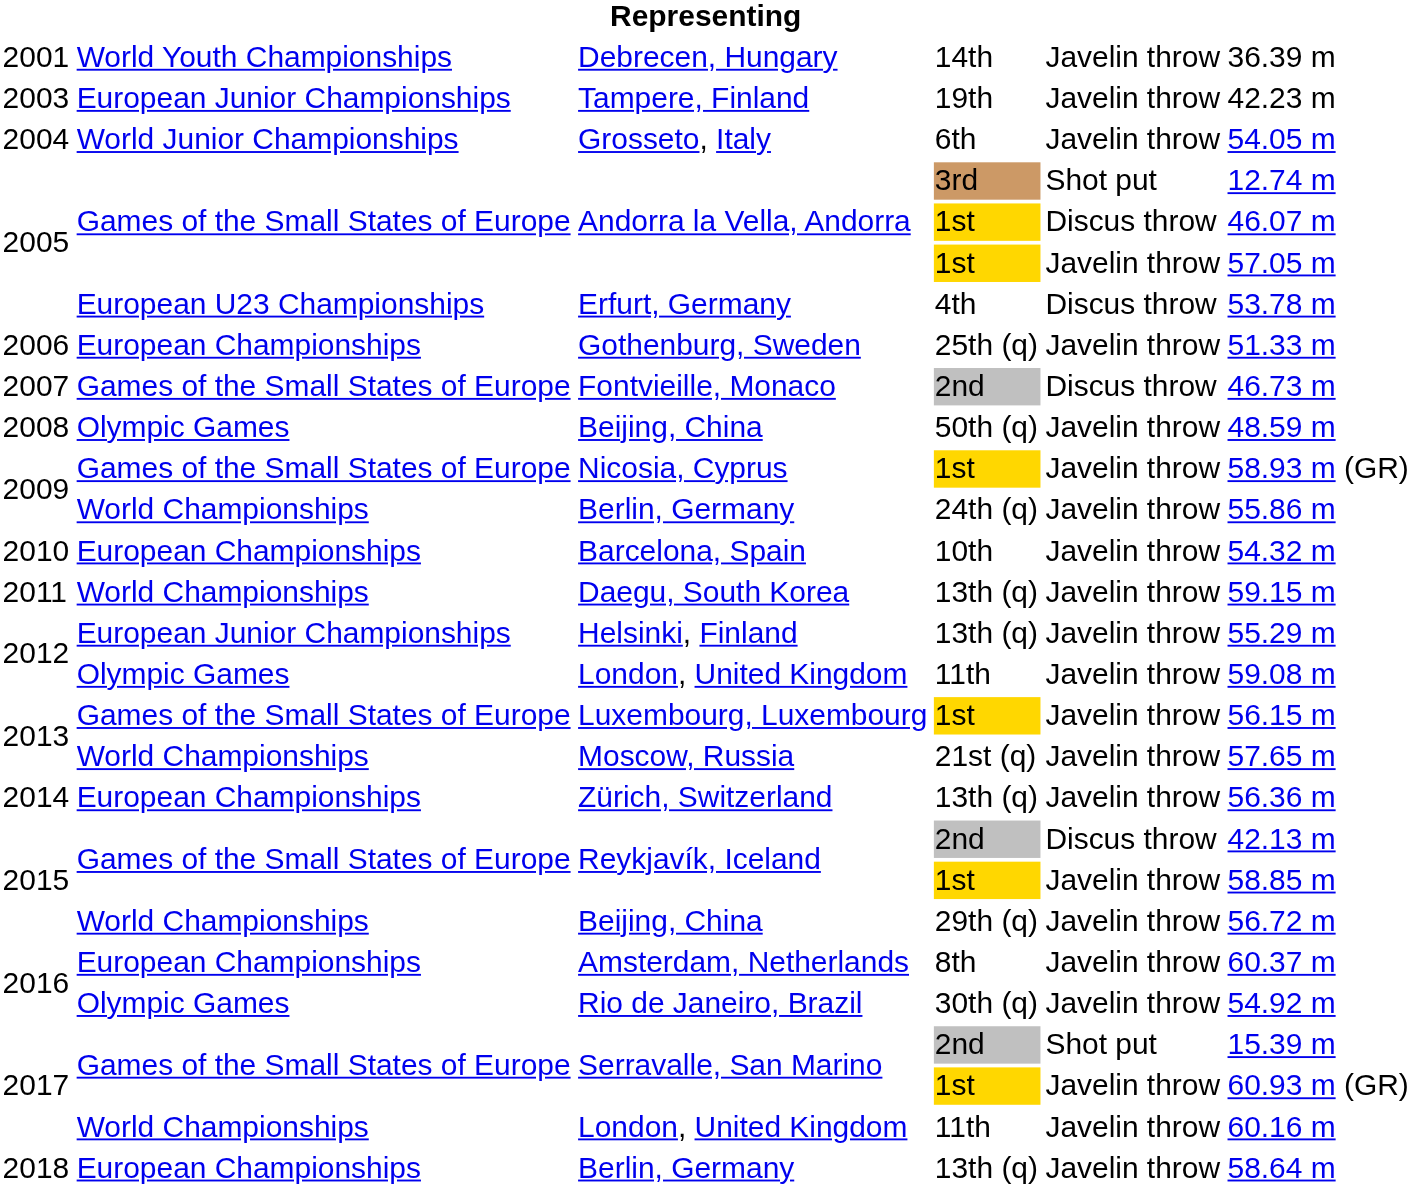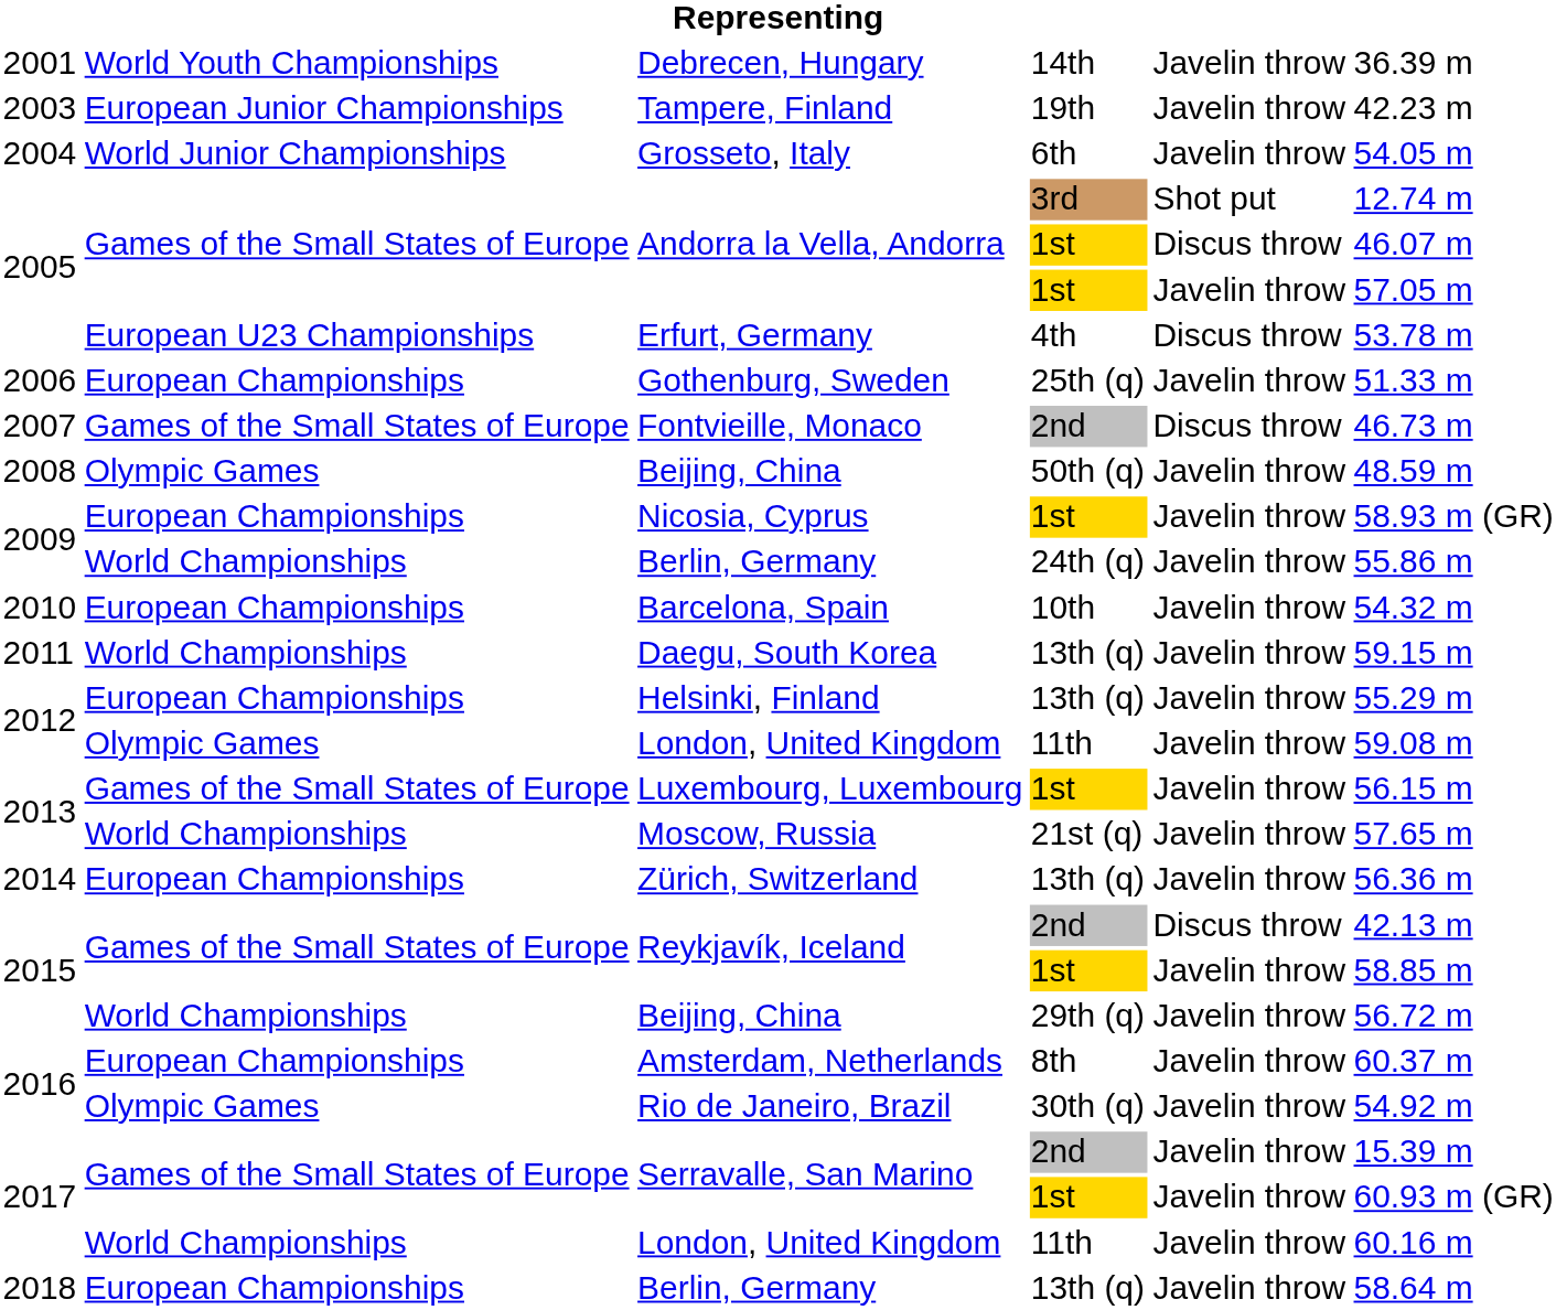 <table>
 <tr>
 <th colspan="6">Representing </th>
 </tr>
 <tr>
 <td>2001</td>
 <td><a href='#'>World Youth Championships</a></td>
 <td><a href='#'>Debrecen, Hungary</a></td>
 <td>14th</td>
 <td>Javelin throw</td>
 <td>36.39 m</td>
 </tr>
 <tr>
 <td>2003</td>
 <td><a href='#'>European Junior Championships</a></td>
 <td><a href='#'>Tampere, Finland</a></td>
 <td>19th</td>
 <td>Javelin throw</td>
 <td>42.23 m</td>
 </tr>
 <tr>
 <td>2004</td>
 <td><a href='#'>World Junior Championships</a></td>
 <td><a href='#'>Grosseto</a>, <a href='#'>Italy</a></td>
 <td>6th</td>
 <td>Javelin throw</td>
 <td><a href='#'>54.05 m</a></td>
 </tr>
 <tr>
 <td rowspan=4>2005</td>
 <td rowspan=3><a href='#'>Games of the Small States of Europe</a></td>
 <td rowspan=3><a href='#'>Andorra la Vella, Andorra</a></td>
 <td bgcolor=cc9966>3rd</td>
 <td>Shot put</td>
 <td><a href='#'>12.74 m</a></td>
 </tr>
 <tr>
 <td bgcolor=gold>1st</td>
 <td>Discus throw</td>
 <td><a href='#'>46.07 m</a></td>
 </tr>
 <tr>
 <td bgcolor=gold>1st</td>
 <td>Javelin throw</td>
 <td><a href='#'>57.05 m</a></td>
 </tr>
 <tr>
 <td><a href='#'>European U23 Championships</a></td>
 <td><a href='#'>Erfurt, Germany</a></td>
 <td>4th</td>
 <td>Discus throw</td>
 <td><a href='#'>53.78 m</a></td>
 </tr>
 <tr>
 <td>2006</td>
 <td><a href='#'>European Championships</a></td>
 <td><a href='#'>Gothenburg, Sweden</a></td>
 <td>25th (q)</td>
 <td>Javelin throw</td>
 <td><a href='#'>51.33 m</a></td>
 </tr>
 <tr>
 <td>2007</td>
 <td><a href='#'>Games of the Small States of Europe</a></td>
 <td><a href='#'>Fontvieille, Monaco</a></td>
 <td bgcolor=silver>2nd</td>
 <td>Discus throw</td>
 <td><a href='#'>46.73 m</a></td>
 </tr>
 <tr>
 <td>2008</td>
 <td><a href='#'>Olympic Games</a></td>
 <td><a href='#'>Beijing, China</a></td>
 <td>50th (q)</td>
 <td>Javelin throw</td>
 <td><a href='#'>48.59 m</a></td>
 </tr>
 <tr>
 <td rowspan=2>2009</td>
-<td><a href='#'>Games of the Small States of Europe</a></td>
+<td><a href='#'>European Championships</a></td>
 <td><a href='#'>Nicosia, Cyprus</a></td>
 <td bgcolor=gold>1st</td>
 <td>Javelin throw</td>
 <td><a href='#'>58.93 m</a> (GR)</td>
 </tr>
 <tr>
 <td><a href='#'>World Championships</a></td>
 <td><a href='#'>Berlin, Germany</a></td>
 <td>24th (q)</td>
 <td>Javelin throw</td>
 <td><a href='#'>55.86 m</a></td>
 </tr>
 <tr>
 <td>2010</td>
 <td><a href='#'>European Championships</a></td>
 <td><a href='#'>Barcelona, Spain</a></td>
 <td>10th</td>
 <td>Javelin throw</td>
 <td><a href='#'>54.32 m</a></td>
 </tr>
 <tr>
 <td>2011</td>
 <td><a href='#'>World Championships</a></td>
 <td><a href='#'>Daegu, South Korea</a></td>
 <td>13th (q)</td>
 <td>Javelin throw</td>
 <td><a href='#'>59.15 m</a></td>
 </tr>
 <tr>
 <td rowspan=2>2012</td>
-<td><a href='#'>European Junior Championships</a></td>
+<td><a href='#'>European Championships</a></td>
 <td><a href='#'>Helsinki</a>, <a href='#'>Finland</a></td>
 <td>13th (q)</td>
 <td>Javelin throw</td>
 <td><a href='#'>55.29 m</a></td>
 </tr>
 <tr>
 <td><a href='#'>Olympic Games</a></td>
 <td><a href='#'>London</a>, <a href='#'>United Kingdom</a></td>
 <td>11th</td>
 <td>Javelin throw</td>
 <td><a href='#'>59.08 m</a></td>
 </tr>
 <tr>
 <td rowspan=2>2013</td>
 <td><a href='#'>Games of the Small States of Europe</a></td>
 <td><a href='#'>Luxembourg, Luxembourg</a></td>
 <td bgcolor=gold>1st</td>
 <td>Javelin throw</td>
 <td><a href='#'>56.15 m</a></td>
 </tr>
 <tr>
 <td><a href='#'>World Championships</a></td>
 <td><a href='#'>Moscow, Russia</a></td>
 <td>21st (q)</td>
 <td>Javelin throw</td>
 <td><a href='#'>57.65 m</a></td>
 </tr>
 <tr>
 <td>2014</td>
 <td><a href='#'>European Championships</a></td>
 <td><a href='#'>Zürich, Switzerland</a></td>
 <td>13th (q)</td>
 <td>Javelin throw</td>
 <td><a href='#'>56.36 m</a></td>
 </tr>
 <tr>
 <td rowspan=3>2015</td>
 <td rowspan=2><a href='#'>Games of the Small States of Europe</a></td>
 <td rowspan=2><a href='#'>Reykjavík, Iceland</a></td>
 <td bgcolor=silver>2nd</td>
 <td>Discus throw</td>
 <td><a href='#'>42.13 m</a></td>
 </tr>
 <tr>
 <td bgcolor=gold>1st</td>
 <td>Javelin throw</td>
 <td><a href='#'>58.85 m</a></td>
 </tr>
 <tr>
 <td><a href='#'>World Championships</a></td>
 <td><a href='#'>Beijing, China</a></td>
 <td>29th (q)</td>
 <td>Javelin throw</td>
 <td><a href='#'>56.72 m</a></td>
 </tr>
 <tr>
 <td rowspan=2>2016</td>
 <td><a href='#'>European Championships</a></td>
 <td><a href='#'>Amsterdam, Netherlands</a></td>
 <td>8th</td>
 <td>Javelin throw</td>
 <td><a href='#'>60.37 m</a></td>
 </tr>
 <tr>
 <td><a href='#'>Olympic Games</a></td>
 <td><a href='#'>Rio de Janeiro, Brazil</a></td>
 <td>30th (q)</td>
 <td>Javelin throw</td>
 <td><a href='#'>54.92 m</a></td>
 </tr>
 <tr>
 <td rowspan=3>2017</td>
 <td rowspan=2><a href='#'>Games of the Small States of Europe</a></td>
 <td rowspan=2><a href='#'>Serravalle, San Marino</a></td>
 <td bgcolor=silver>2nd</td>
-<td>Shot put</td>
+<td>Javelin throw</td>
 <td><a href='#'>15.39 m</a></td>
 </tr>
 <tr>
 <td bgcolor=gold>1st</td>
 <td>Javelin throw</td>
 <td><a href='#'>60.93 m</a> (GR)</td>
 </tr>
 <tr>
 <td><a href='#'>World Championships</a></td>
 <td><a href='#'>London</a>, <a href='#'>United Kingdom</a></td>
 <td>11th</td>
 <td>Javelin throw</td>
 <td><a href='#'>60.16 m</a></td>
 </tr>
 <tr>
 <td>2018</td>
 <td><a href='#'>European Championships</a></td>
 <td><a href='#'>Berlin, Germany</a></td>
 <td>13th (q)</td>
 <td>Javelin throw</td>
 <td><a href='#'>58.64 m</a></td>
 </tr>
 </table>
